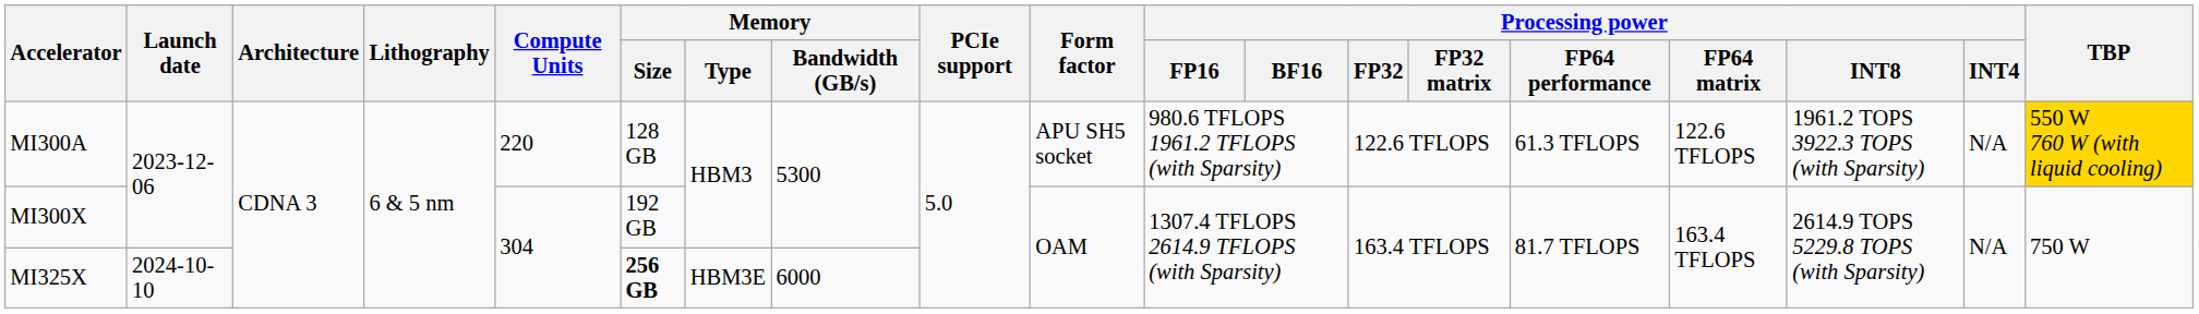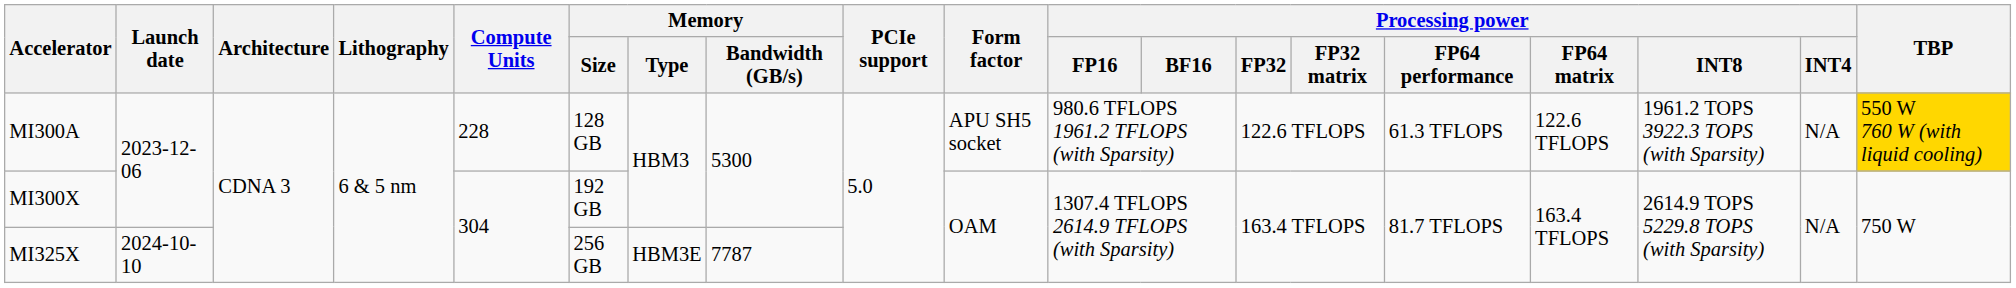 <table class="wikitable">
 <tr>
 <th rowspan="2">Accelerator</th>
 <th rowspan="2">Launch date</th>
 <th rowspan="2">Architecture</th>
 <th rowspan="2">Lithography</th>
 <th rowspan="2"><a href='#'>Compute Units</a></th>
 <th colspan="3">Memory</th>
 <th rowspan="2">PCIe support</th>
 <th rowspan="2">Form factor</th>
 <th colspan="8"><a href='#'>Processing power</a></th>
 <th rowspan="2">TBP</th>
 </tr>
 <tr>
 <th>Size</th>
 <th>Type</th>
 <th>Bandwidth (GB/s)</th>
 <th>FP16</th>
 <th>BF16</th>
 <th>FP32</th>
 <th>FP32 matrix</th>
 <th>FP64 performance</th>
 <th>FP64 matrix</th>
 <th>INT8</th>
 <th>INT4</th>
 </tr>
 <tr>
 <td>MI300A</td>
 <td rowspan="2">2023-12-06</td>
 <td rowspan="3">CDNA 3</td>
 <td rowspan="3">6 & 5 nm</td>
-<td>220</td>
+<td>228</td>
 <td>128 GB</td>
 <td rowspan="2">HBM3</td>
 <td rowspan="2">5300</td>
 <td rowspan="3">5.0</td>
 <td>APU SH5 socket</td>
 <td colspan="2">980.6 TFLOPS<br><em>1961.2 TFLOPS (with Sparsity)</em></td>
 <td colspan="2">122.6 TFLOPS</td>
 <td>61.3 TFLOPS</td>
 <td>122.6 TFLOPS</td>
 <td>1961.2 TOPS <br><em>3922.3 TOPS (with Sparsity)</em></td>
 <td>N/A</td>
 <td style="background: gold;">550 W<br><em>760 W (with liquid cooling)</em></td>
 </tr>
 <tr>
 <td>MI300X</td>
 <td rowspan="2">304</td>
 <td>192 GB</td>
 <td rowspan="2">OAM</td>
 <td colspan="2" rowspan="2">1307.4 TFLOPS <br><em>2614.9 TFLOPS (with Sparsity)</em></td>
 <td colspan="2" rowspan="2">163.4 TFLOPS</td>
 <td rowspan="2">81.7 TFLOPS</td>
 <td rowspan="2">163.4 TFLOPS</td>
 <td rowspan="2">2614.9 TOPS<br><em>5229.8 TOPS (with Sparsity)</em></td>
 <td rowspan="2">N/A</td>
 <td rowspan="2">750 W</td>
 </tr>
 <tr>
 <td>MI325X</td>
 <td>2024-10-10</td>
-<td><strong>256 GB</strong></td>
+<td>256 GB</td>
 <td>HBM3E</td>
-<td>6000</td>
+<td>7787</td>
 </tr>
 </table>
